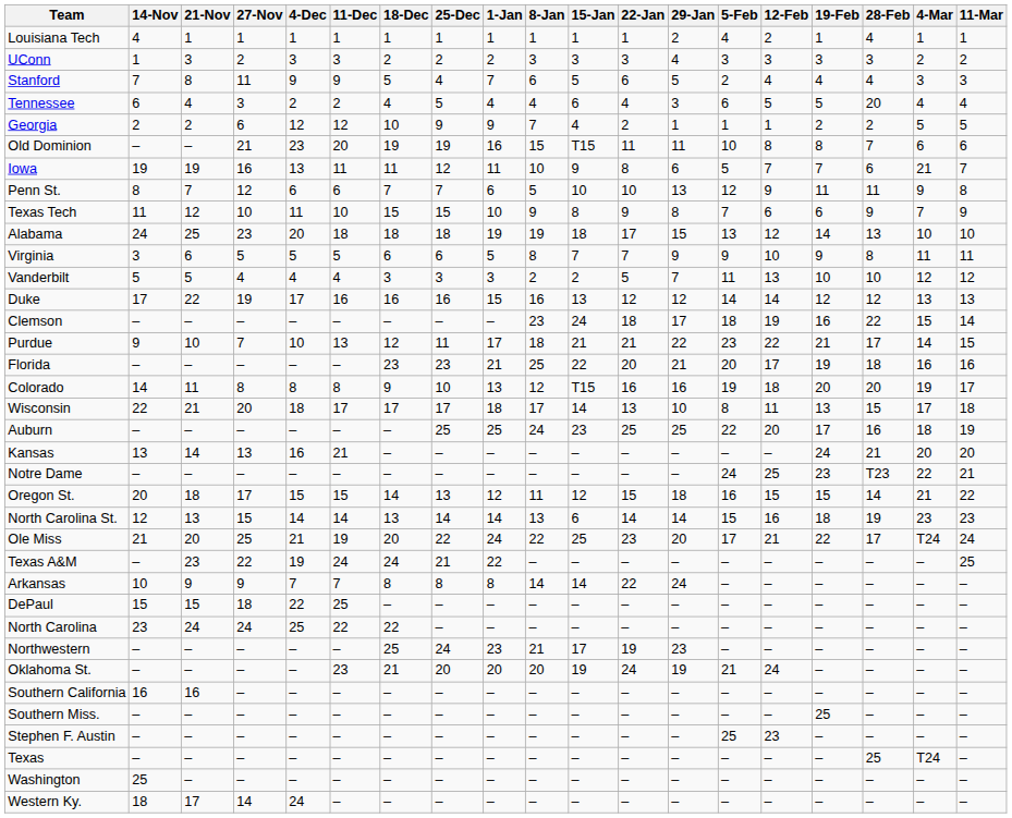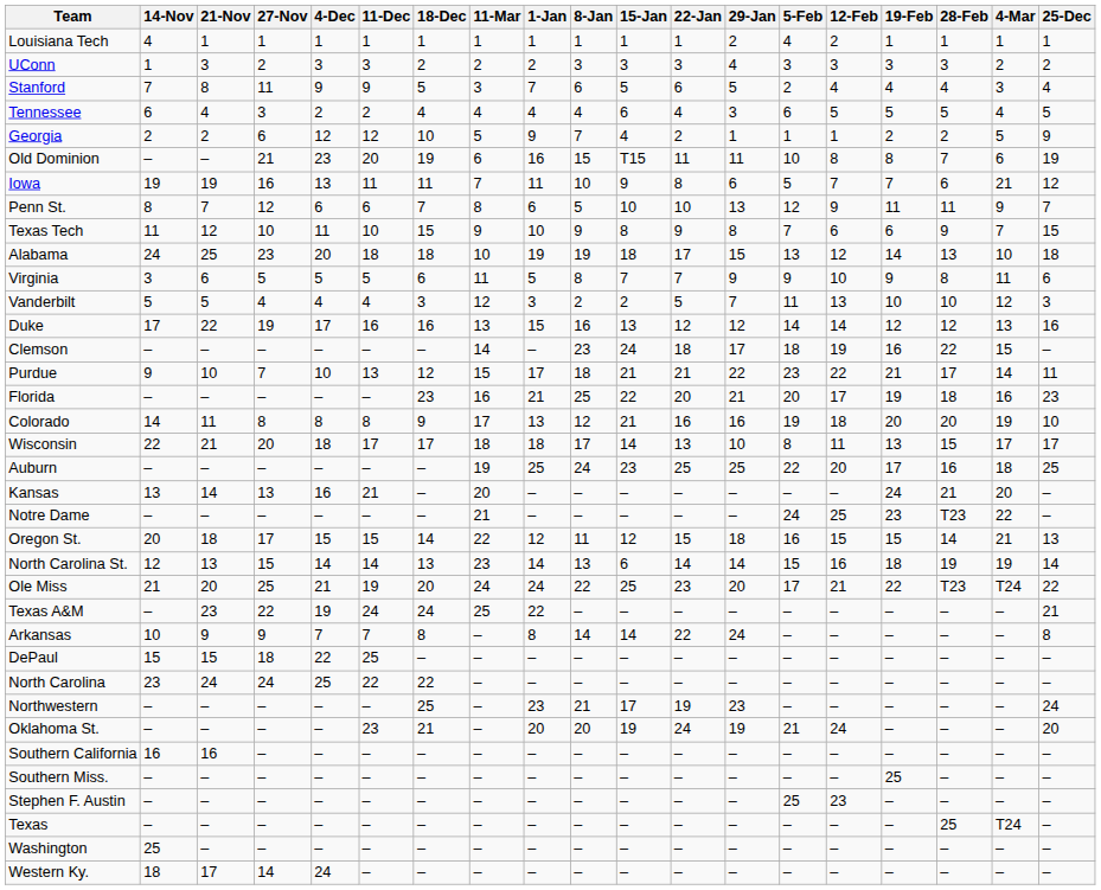 <table class="wikitable sortable">
 <tr>
 <th>Team</th>
 <th>14-Nov</th>
 <th>21-Nov</th>
 <th>27-Nov</th>
 <th>4-Dec</th>
 <th>11-Dec</th>
 <th>18-Dec</th>
-<th>25-Dec</th>
+<th>11-Mar</th>
 <th>1-Jan</th>
 <th>8-Jan</th>
 <th>15-Jan</th>
 <th>22-Jan</th>
 <th>29-Jan</th>
 <th>5-Feb</th>
 <th>12-Feb</th>
 <th>19-Feb</th>
 <th>28-Feb</th>
 <th>4-Mar</th>
-<th>11-Mar</th>
+<th>25-Dec</th>
 </tr>
 <tr>
 <td>Louisiana Tech</td>
 <td>4</td>
 <td>1</td>
 <td>1</td>
 <td>1</td>
 <td>1</td>
 <td>1</td>
 <td>1</td>
 <td>1</td>
 <td>1</td>
 <td>1</td>
 <td>1</td>
 <td>2</td>
 <td>4</td>
 <td>2</td>
 <td>1</td>
-<td>4</td>
+<td>1</td>
 <td>1</td>
 <td>1</td>
 </tr>
 <tr>
 <td><a href='#'>UConn</a></td>
 <td>1</td>
 <td>3</td>
 <td>2</td>
 <td>3</td>
 <td>3</td>
 <td>2</td>
 <td>2</td>
 <td>2</td>
 <td>3</td>
 <td>3</td>
 <td>3</td>
 <td>4</td>
 <td>3</td>
 <td>3</td>
 <td>3</td>
 <td>3</td>
 <td>2</td>
 <td>2</td>
 </tr>
 <tr>
 <td><a href='#'>Stanford</a></td>
 <td>7</td>
 <td>8</td>
 <td>11</td>
 <td>9</td>
 <td>9</td>
 <td>5</td>
-<td>4</td>
+<td>3</td>
 <td>7</td>
 <td>6</td>
 <td>5</td>
 <td>6</td>
 <td>5</td>
 <td>2</td>
 <td>4</td>
 <td>4</td>
 <td>4</td>
 <td>3</td>
-<td>3</td>
+<td>4</td>
 </tr>
 <tr>
 <td><a href='#'>Tennessee</a></td>
 <td>6</td>
 <td>4</td>
 <td>3</td>
 <td>2</td>
 <td>2</td>
 <td>4</td>
-<td>5</td>
+<td>4</td>
 <td>4</td>
 <td>4</td>
 <td>6</td>
 <td>4</td>
 <td>3</td>
 <td>6</td>
 <td>5</td>
 <td>5</td>
-<td>20</td>
+<td>5</td>
 <td>4</td>
-<td>4</td>
+<td>5</td>
 </tr>
 <tr>
 <td><a href='#'>Georgia</a></td>
 <td>2</td>
 <td>2</td>
 <td>6</td>
 <td>12</td>
 <td>12</td>
 <td>10</td>
-<td>9</td>
+<td>5</td>
 <td>9</td>
 <td>7</td>
 <td>4</td>
 <td>2</td>
 <td>1</td>
 <td>1</td>
 <td>1</td>
 <td>2</td>
 <td>2</td>
 <td>5</td>
-<td>5</td>
+<td>9</td>
 </tr>
 <tr>
 <td>Old Dominion</td>
 <td data-sort-value=99>–</td>
 <td data-sort-value=99>–</td>
 <td>21</td>
 <td>23</td>
 <td>20</td>
 <td>19</td>
-<td>19</td>
+<td>6</td>
 <td>16</td>
 <td>15</td>
 <td data-sort-value=15>T15</td>
 <td>11</td>
 <td>11</td>
 <td>10</td>
 <td>8</td>
 <td>8</td>
 <td>7</td>
 <td>6</td>
-<td>6</td>
+<td>19</td>
 </tr>
 <tr>
 <td><a href='#'>Iowa</a></td>
 <td>19</td>
 <td>19</td>
 <td>16</td>
 <td>13</td>
 <td>11</td>
 <td>11</td>
-<td>12</td>
+<td>7</td>
 <td>11</td>
 <td>10</td>
 <td>9</td>
 <td>8</td>
 <td>6</td>
 <td>5</td>
 <td>7</td>
 <td>7</td>
 <td>6</td>
 <td>21</td>
-<td>7</td>
+<td>12</td>
 </tr>
 <tr>
 <td>Penn St.</td>
 <td>8</td>
 <td>7</td>
 <td>12</td>
 <td>6</td>
 <td>6</td>
 <td>7</td>
-<td>7</td>
+<td>8</td>
 <td>6</td>
 <td>5</td>
 <td>10</td>
 <td>10</td>
 <td>13</td>
 <td>12</td>
 <td>9</td>
 <td>11</td>
 <td>11</td>
 <td>9</td>
-<td>8</td>
+<td>7</td>
 </tr>
 <tr>
 <td>Texas Tech</td>
 <td>11</td>
 <td>12</td>
 <td>10</td>
 <td>11</td>
 <td>10</td>
 <td>15</td>
-<td>15</td>
+<td>9</td>
 <td>10</td>
 <td>9</td>
 <td>8</td>
 <td>9</td>
 <td>8</td>
 <td>7</td>
 <td>6</td>
 <td>6</td>
 <td>9</td>
 <td>7</td>
-<td>9</td>
+<td>15</td>
 </tr>
 <tr>
 <td>Alabama</td>
 <td>24</td>
 <td>25</td>
 <td>23</td>
 <td>20</td>
 <td>18</td>
 <td>18</td>
-<td>18</td>
+<td>10</td>
 <td>19</td>
 <td>19</td>
 <td>18</td>
 <td>17</td>
 <td>15</td>
 <td>13</td>
 <td>12</td>
 <td>14</td>
 <td>13</td>
 <td>10</td>
-<td>10</td>
+<td>18</td>
 </tr>
 <tr>
 <td>Virginia</td>
 <td>3</td>
 <td>6</td>
 <td>5</td>
 <td>5</td>
 <td>5</td>
 <td>6</td>
-<td>6</td>
+<td>11</td>
 <td>5</td>
 <td>8</td>
 <td>7</td>
 <td>7</td>
 <td>9</td>
 <td>9</td>
 <td>10</td>
 <td>9</td>
 <td>8</td>
 <td>11</td>
-<td>11</td>
+<td>6</td>
 </tr>
 <tr>
 <td>Vanderbilt</td>
 <td>5</td>
 <td>5</td>
 <td>4</td>
 <td>4</td>
 <td>4</td>
 <td>3</td>
-<td>3</td>
+<td>12</td>
 <td>3</td>
 <td>2</td>
 <td>2</td>
 <td>5</td>
 <td>7</td>
 <td>11</td>
 <td>13</td>
 <td>10</td>
 <td>10</td>
 <td>12</td>
-<td>12</td>
+<td>3</td>
 </tr>
 <tr>
 <td>Duke</td>
 <td>17</td>
 <td>22</td>
 <td>19</td>
 <td>17</td>
 <td>16</td>
 <td>16</td>
-<td>16</td>
+<td>13</td>
 <td>15</td>
 <td>16</td>
 <td>13</td>
 <td>12</td>
 <td>12</td>
 <td>14</td>
 <td>14</td>
 <td>12</td>
 <td>12</td>
 <td>13</td>
-<td>13</td>
+<td>16</td>
 </tr>
 <tr>
 <td>Clemson</td>
 <td data-sort-value=99>–</td>
 <td data-sort-value=99>–</td>
 <td data-sort-value=99>–</td>
 <td data-sort-value=99>–</td>
 <td data-sort-value=99>–</td>
 <td data-sort-value=99>–</td>
-<td data-sort-value=99>–</td>
+<td>14</td>
 <td data-sort-value=99>–</td>
 <td>23</td>
 <td>24</td>
 <td>18</td>
 <td>17</td>
 <td>18</td>
 <td>19</td>
 <td>16</td>
 <td>22</td>
 <td>15</td>
-<td>14</td>
+<td data-sort-value=99>–</td>
 </tr>
 <tr>
 <td>Purdue</td>
 <td>9</td>
 <td>10</td>
 <td>7</td>
 <td>10</td>
 <td>13</td>
 <td>12</td>
-<td>11</td>
+<td>15</td>
 <td>17</td>
 <td>18</td>
 <td>21</td>
 <td>21</td>
 <td>22</td>
 <td>23</td>
 <td>22</td>
 <td>21</td>
 <td>17</td>
 <td>14</td>
-<td>15</td>
+<td>11</td>
 </tr>
 <tr>
 <td>Florida</td>
 <td data-sort-value=99>–</td>
 <td data-sort-value=99>–</td>
 <td data-sort-value=99>–</td>
 <td data-sort-value=99>–</td>
 <td data-sort-value=99>–</td>
 <td>23</td>
-<td>23</td>
+<td>16</td>
 <td>21</td>
 <td>25</td>
 <td>22</td>
 <td>20</td>
 <td>21</td>
 <td>20</td>
 <td>17</td>
 <td>19</td>
 <td>18</td>
 <td>16</td>
-<td>16</td>
+<td>23</td>
 </tr>
 <tr>
 <td>Colorado</td>
 <td>14</td>
 <td>11</td>
 <td>8</td>
 <td>8</td>
 <td>8</td>
 <td>9</td>
-<td>10</td>
+<td>17</td>
 <td>13</td>
 <td>12</td>
-<td data-sort-value=15>T15</td>
+<td>21</td>
 <td>16</td>
 <td>16</td>
 <td>19</td>
 <td>18</td>
 <td>20</td>
 <td>20</td>
 <td>19</td>
-<td>17</td>
+<td>10</td>
 </tr>
 <tr>
 <td>Wisconsin</td>
 <td>22</td>
 <td>21</td>
 <td>20</td>
 <td>18</td>
 <td>17</td>
 <td>17</td>
-<td>17</td>
+<td>18</td>
 <td>18</td>
 <td>17</td>
 <td>14</td>
 <td>13</td>
 <td>10</td>
 <td>8</td>
 <td>11</td>
 <td>13</td>
 <td>15</td>
 <td>17</td>
-<td>18</td>
+<td>17</td>
 </tr>
 <tr>
 <td>Auburn</td>
 <td data-sort-value=99>–</td>
 <td data-sort-value=99>–</td>
 <td data-sort-value=99>–</td>
 <td data-sort-value=99>–</td>
 <td data-sort-value=99>–</td>
 <td data-sort-value=99>–</td>
-<td>25</td>
+<td>19</td>
 <td>25</td>
 <td>24</td>
 <td>23</td>
 <td>25</td>
 <td>25</td>
 <td>22</td>
 <td>20</td>
 <td>17</td>
 <td>16</td>
 <td>18</td>
-<td>19</td>
+<td>25</td>
 </tr>
 <tr>
 <td>Kansas</td>
 <td>13</td>
 <td>14</td>
 <td>13</td>
 <td>16</td>
 <td>21</td>
 <td data-sort-value=99>–</td>
-<td data-sort-value=99>–</td>
+<td>20</td>
 <td data-sort-value=99>–</td>
 <td data-sort-value=99>–</td>
 <td data-sort-value=99>–</td>
 <td data-sort-value=99>–</td>
 <td data-sort-value=99>–</td>
 <td data-sort-value=99>–</td>
 <td data-sort-value=99>–</td>
 <td>24</td>
 <td>21</td>
 <td>20</td>
-<td>20</td>
+<td data-sort-value=99>–</td>
 </tr>
 <tr>
 <td>Notre Dame</td>
 <td data-sort-value=99>–</td>
 <td data-sort-value=99>–</td>
 <td data-sort-value=99>–</td>
 <td data-sort-value=99>–</td>
 <td data-sort-value=99>–</td>
 <td data-sort-value=99>–</td>
-<td data-sort-value=99>–</td>
+<td>21</td>
 <td data-sort-value=99>–</td>
 <td data-sort-value=99>–</td>
 <td data-sort-value=99>–</td>
 <td data-sort-value=99>–</td>
 <td data-sort-value=99>–</td>
 <td>24</td>
 <td>25</td>
 <td>23</td>
 <td data-sort-value=23>T23</td>
 <td>22</td>
-<td>21</td>
+<td data-sort-value=99>–</td>
 </tr>
 <tr>
 <td>Oregon St.</td>
 <td>20</td>
 <td>18</td>
 <td>17</td>
 <td>15</td>
 <td>15</td>
 <td>14</td>
-<td>13</td>
+<td>22</td>
 <td>12</td>
 <td>11</td>
 <td>12</td>
 <td>15</td>
 <td>18</td>
 <td>16</td>
 <td>15</td>
 <td>15</td>
 <td>14</td>
 <td>21</td>
-<td>22</td>
+<td>13</td>
 </tr>
 <tr>
 <td>North Carolina St.</td>
 <td>12</td>
 <td>13</td>
 <td>15</td>
 <td>14</td>
 <td>14</td>
 <td>13</td>
-<td>14</td>
+<td>23</td>
 <td>14</td>
 <td>13</td>
 <td>6</td>
 <td>14</td>
 <td>14</td>
 <td>15</td>
 <td>16</td>
 <td>18</td>
 <td>19</td>
-<td>23</td>
-<td>23</td>
+<td>19</td>
+<td>14</td>
 </tr>
 <tr>
 <td>Ole Miss</td>
 <td>21</td>
 <td>20</td>
 <td>25</td>
 <td>21</td>
 <td>19</td>
 <td>20</td>
-<td>22</td>
+<td>24</td>
 <td>24</td>
 <td>22</td>
 <td>25</td>
 <td>23</td>
 <td>20</td>
 <td>17</td>
 <td>21</td>
 <td>22</td>
-<td>17</td>
+<td data-sort-value=23>T23</td>
 <td data-sort-value=24>T24</td>
-<td>24</td>
+<td>22</td>
 </tr>
 <tr>
 <td>Texas A&M</td>
 <td data-sort-value=99>–</td>
 <td>23</td>
 <td>22</td>
 <td>19</td>
 <td>24</td>
 <td>24</td>
-<td>21</td>
+<td>25</td>
 <td>22</td>
 <td data-sort-value=99>–</td>
 <td data-sort-value=99>–</td>
 <td data-sort-value=99>–</td>
 <td data-sort-value=99>–</td>
 <td data-sort-value=99>–</td>
 <td data-sort-value=99>–</td>
 <td data-sort-value=99>–</td>
 <td data-sort-value=99>–</td>
 <td data-sort-value=99>–</td>
-<td>25</td>
+<td>21</td>
 </tr>
 <tr>
 <td>Arkansas</td>
 <td>10</td>
 <td>9</td>
 <td>9</td>
 <td>7</td>
 <td>7</td>
 <td>8</td>
-<td>8</td>
+<td data-sort-value=99>–</td>
 <td>8</td>
 <td>14</td>
 <td>14</td>
 <td>22</td>
 <td>24</td>
 <td data-sort-value=99>–</td>
 <td data-sort-value=99>–</td>
 <td data-sort-value=99>–</td>
 <td data-sort-value=99>–</td>
 <td data-sort-value=99>–</td>
-<td data-sort-value=99>–</td>
+<td>8</td>
 </tr>
 <tr>
 <td>DePaul</td>
 <td>15</td>
 <td>15</td>
 <td>18</td>
 <td>22</td>
 <td>25</td>
 <td data-sort-value=99>–</td>
 <td data-sort-value=99>–</td>
 <td data-sort-value=99>–</td>
 <td data-sort-value=99>–</td>
 <td data-sort-value=99>–</td>
 <td data-sort-value=99>–</td>
 <td data-sort-value=99>–</td>
 <td data-sort-value=99>–</td>
 <td data-sort-value=99>–</td>
 <td data-sort-value=99>–</td>
 <td data-sort-value=99>–</td>
 <td data-sort-value=99>–</td>
 <td data-sort-value=99>–</td>
 </tr>
 <tr>
 <td>North Carolina</td>
 <td>23</td>
 <td>24</td>
 <td>24</td>
 <td>25</td>
 <td>22</td>
 <td>22</td>
 <td data-sort-value=99>–</td>
 <td data-sort-value=99>–</td>
 <td data-sort-value=99>–</td>
 <td data-sort-value=99>–</td>
 <td data-sort-value=99>–</td>
 <td data-sort-value=99>–</td>
 <td data-sort-value=99>–</td>
 <td data-sort-value=99>–</td>
 <td data-sort-value=99>–</td>
 <td data-sort-value=99>–</td>
 <td data-sort-value=99>–</td>
 <td data-sort-value=99>–</td>
 </tr>
 <tr>
 <td>Northwestern</td>
 <td data-sort-value=99>–</td>
 <td data-sort-value=99>–</td>
 <td data-sort-value=99>–</td>
 <td data-sort-value=99>–</td>
 <td data-sort-value=99>–</td>
 <td>25</td>
-<td>24</td>
+<td data-sort-value=99>–</td>
 <td>23</td>
 <td>21</td>
 <td>17</td>
 <td>19</td>
 <td>23</td>
 <td data-sort-value=99>–</td>
 <td data-sort-value=99>–</td>
 <td data-sort-value=99>–</td>
 <td data-sort-value=99>–</td>
 <td data-sort-value=99>–</td>
-<td data-sort-value=99>–</td>
+<td>24</td>
 </tr>
 <tr>
 <td>Oklahoma St.</td>
 <td data-sort-value=99>–</td>
 <td data-sort-value=99>–</td>
 <td data-sort-value=99>–</td>
 <td data-sort-value=99>–</td>
 <td>23</td>
 <td>21</td>
-<td>20</td>
+<td data-sort-value=99>–</td>
 <td>20</td>
 <td>20</td>
 <td>19</td>
 <td>24</td>
 <td>19</td>
 <td>21</td>
 <td>24</td>
 <td data-sort-value=99>–</td>
 <td data-sort-value=99>–</td>
 <td data-sort-value=99>–</td>
-<td data-sort-value=99>–</td>
+<td>20</td>
 </tr>
 <tr>
 <td>Southern California</td>
 <td>16</td>
 <td>16</td>
 <td data-sort-value=99>–</td>
 <td data-sort-value=99>–</td>
 <td data-sort-value=99>–</td>
 <td data-sort-value=99>–</td>
 <td data-sort-value=99>–</td>
 <td data-sort-value=99>–</td>
 <td data-sort-value=99>–</td>
 <td data-sort-value=99>–</td>
 <td data-sort-value=99>–</td>
 <td data-sort-value=99>–</td>
 <td data-sort-value=99>–</td>
 <td data-sort-value=99>–</td>
 <td data-sort-value=99>–</td>
 <td data-sort-value=99>–</td>
 <td data-sort-value=99>–</td>
 <td data-sort-value=99>–</td>
 </tr>
 <tr>
 <td>Southern Miss.</td>
 <td data-sort-value=99>–</td>
 <td data-sort-value=99>–</td>
 <td data-sort-value=99>–</td>
 <td data-sort-value=99>–</td>
 <td data-sort-value=99>–</td>
 <td data-sort-value=99>–</td>
 <td data-sort-value=99>–</td>
 <td data-sort-value=99>–</td>
 <td data-sort-value=99>–</td>
 <td data-sort-value=99>–</td>
 <td data-sort-value=99>–</td>
 <td data-sort-value=99>–</td>
 <td data-sort-value=99>–</td>
 <td data-sort-value=99>–</td>
 <td>25</td>
 <td data-sort-value=99>–</td>
 <td data-sort-value=99>–</td>
 <td data-sort-value=99>–</td>
 </tr>
 <tr>
 <td>Stephen F. Austin</td>
 <td data-sort-value=99>–</td>
 <td data-sort-value=99>–</td>
 <td data-sort-value=99>–</td>
 <td data-sort-value=99>–</td>
 <td data-sort-value=99>–</td>
 <td data-sort-value=99>–</td>
 <td data-sort-value=99>–</td>
 <td data-sort-value=99>–</td>
 <td data-sort-value=99>–</td>
 <td data-sort-value=99>–</td>
 <td data-sort-value=99>–</td>
 <td data-sort-value=99>–</td>
 <td>25</td>
 <td>23</td>
 <td data-sort-value=99>–</td>
 <td data-sort-value=99>–</td>
 <td data-sort-value=99>–</td>
 <td data-sort-value=99>–</td>
 </tr>
 <tr>
 <td>Texas</td>
 <td data-sort-value=99>–</td>
 <td data-sort-value=99>–</td>
 <td data-sort-value=99>–</td>
 <td data-sort-value=99>–</td>
 <td data-sort-value=99>–</td>
 <td data-sort-value=99>–</td>
 <td data-sort-value=99>–</td>
 <td data-sort-value=99>–</td>
 <td data-sort-value=99>–</td>
 <td data-sort-value=99>–</td>
 <td data-sort-value=99>–</td>
 <td data-sort-value=99>–</td>
 <td data-sort-value=99>–</td>
 <td data-sort-value=99>–</td>
 <td data-sort-value=99>–</td>
 <td>25</td>
 <td data-sort-value=24>T24</td>
 <td data-sort-value=99>–</td>
 </tr>
 <tr>
 <td>Washington</td>
 <td>25</td>
 <td data-sort-value=99>–</td>
 <td data-sort-value=99>–</td>
 <td data-sort-value=99>–</td>
 <td data-sort-value=99>–</td>
 <td data-sort-value=99>–</td>
 <td data-sort-value=99>–</td>
 <td data-sort-value=99>–</td>
 <td data-sort-value=99>–</td>
 <td data-sort-value=99>–</td>
 <td data-sort-value=99>–</td>
 <td data-sort-value=99>–</td>
 <td data-sort-value=99>–</td>
 <td data-sort-value=99>–</td>
 <td data-sort-value=99>–</td>
 <td data-sort-value=99>–</td>
 <td data-sort-value=99>–</td>
 <td data-sort-value=99>–</td>
 </tr>
 <tr>
 <td>Western Ky.</td>
 <td>18</td>
 <td>17</td>
 <td>14</td>
 <td>24</td>
 <td data-sort-value=99>–</td>
 <td data-sort-value=99>–</td>
 <td data-sort-value=99>–</td>
 <td data-sort-value=99>–</td>
 <td data-sort-value=99>–</td>
 <td data-sort-value=99>–</td>
 <td data-sort-value=99>–</td>
 <td data-sort-value=99>–</td>
 <td data-sort-value=99>–</td>
 <td data-sort-value=99>–</td>
 <td data-sort-value=99>–</td>
 <td data-sort-value=99>–</td>
 <td data-sort-value=99>–</td>
 <td data-sort-value=99>–</td>
 </tr>
 </table>
